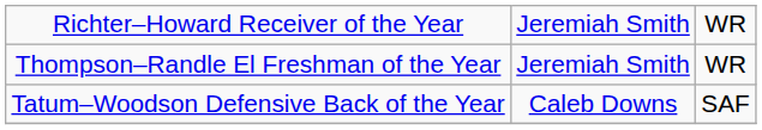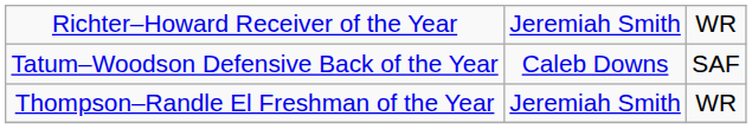 <table class="wikitable sortable sortable" style="text-align: center">
 <tr>
 <td><a href='#'>Richter–Howard Receiver of the Year</a></td>
-<td><a href='#'>Jeremiah Smith</a></td>
-<td>WR</td>
-</tr>
-<tr>
-<td><a href='#'>Thompson–Randle El Freshman of the Year</a></td>
 <td><a href='#'>Jeremiah Smith</a></td>
 <td>WR</td>
 </tr>
 <tr>
 <td><a href='#'>Tatum–Woodson Defensive Back of the Year</a></td>
 <td><a href='#'>Caleb Downs</a></td>
 <td>SAF</td>
 </tr>
 <tr>
+<td><a href='#'>Thompson–Randle El Freshman of the Year</a></td>
+<td><a href='#'>Jeremiah Smith</a></td>
+<td>WR</td>
+</tr>
+<tr>
 </tr>
 </table>
